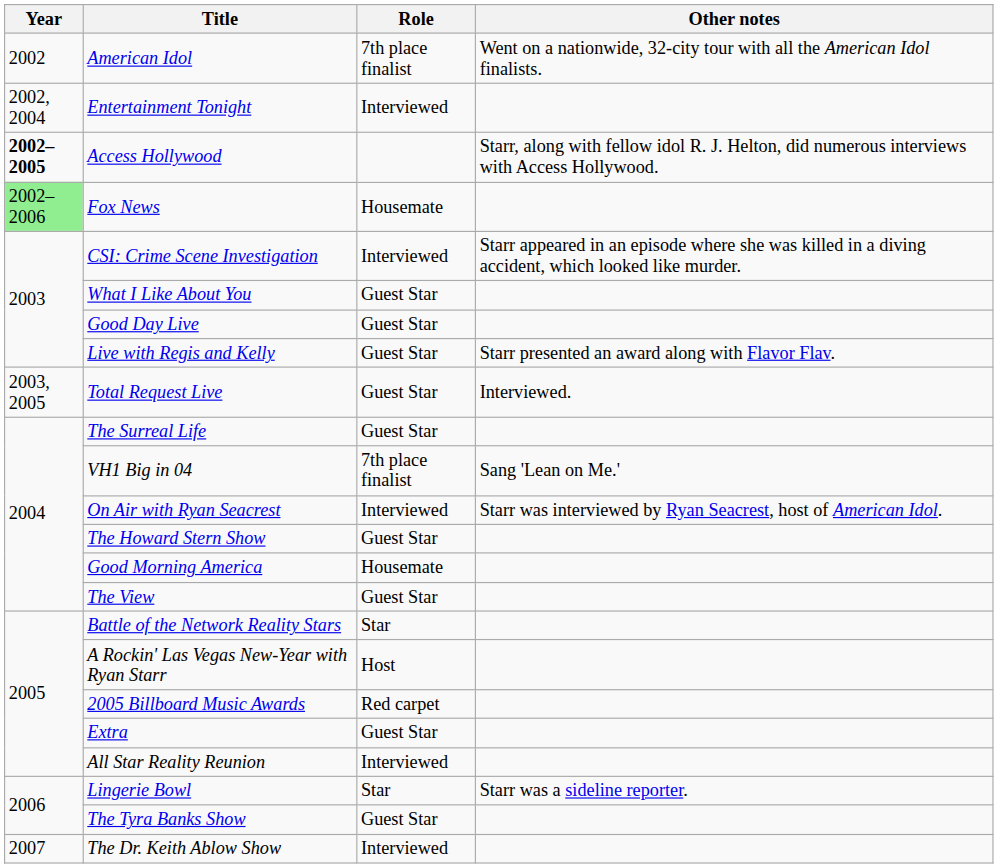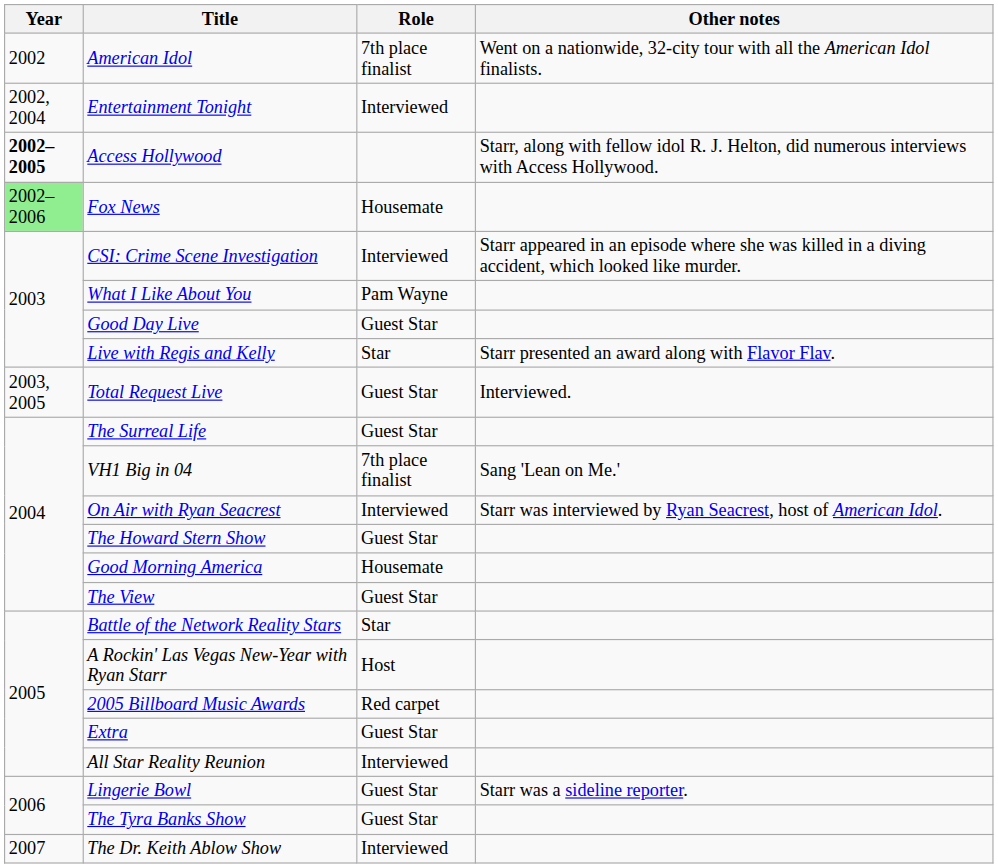 <table class="wikitable">
 <tr>
 <th>Year</th>
 <th>Title</th>
 <th>Role</th>
 <th>Other notes</th>
 </tr>
 <tr>
 <td>2002</td>
 <td><em><a href='#'>American Idol</a></em></td>
 <td>7th place finalist</td>
 <td>Went on a nationwide, 32-city tour with all the <em>American Idol</em> finalists.</td>
 </tr>
 <tr>
 <td>2002, 2004</td>
 <td><em><a href='#'>Entertainment Tonight</a></em></td>
 <td>Interviewed</td>
 <td></td>
 </tr>
 <tr>
 <td><strong>2002–2005</strong></td>
 <td><em><a href='#'>Access Hollywood</a></em></td>
 <td></td>
 <td>Starr, along with fellow idol R. J. Helton, did numerous interviews with Access Hollywood.</td>
 </tr>
 <tr>
 <td style="background: lightgreen;">2002–2006</td>
 <td><em><a href='#'>Fox News</a></em></td>
 <td>Housemate</td>
 <td></td>
 </tr>
 <tr>
 <td rowspan="4">2003</td>
 <td><em><a href='#'>CSI: Crime Scene Investigation</a></em></td>
 <td>Interviewed</td>
 <td>Starr appeared in an episode where she was killed in a diving accident, which looked like murder.</td>
 </tr>
 <tr>
 <td><em><a href='#'>What I Like About You</a></em></td>
-<td>Guest Star</td>
+<td>Pam Wayne</td>
 <td></td>
 </tr>
 <tr>
 <td><em><a href='#'>Good Day Live</a></em></td>
 <td>Guest Star</td>
 <td></td>
 </tr>
 <tr>
 <td><em><a href='#'>Live with Regis and Kelly</a></em></td>
-<td>Guest Star</td>
+<td>Star</td>
 <td>Starr presented an award along with <a href='#'>Flavor Flav</a>.</td>
 </tr>
 <tr>
 <td>2003, 2005</td>
 <td><em><a href='#'>Total Request Live</a></em></td>
 <td>Guest Star</td>
 <td>Interviewed.</td>
 </tr>
 <tr>
 <td rowspan="6">2004</td>
 <td><em><a href='#'>The Surreal Life</a></em></td>
 <td>Guest Star</td>
 <td></td>
 </tr>
 <tr>
 <td><em>VH1 Big in 04</em></td>
 <td>7th place finalist</td>
 <td>Sang 'Lean on Me.'</td>
 </tr>
 <tr>
 <td><em><a href='#'>On Air with Ryan Seacrest</a></em></td>
 <td>Interviewed</td>
 <td>Starr was interviewed by <a href='#'>Ryan Seacrest</a>, host of <em><a href='#'>American Idol</a></em>.</td>
 </tr>
 <tr>
 <td><em><a href='#'>The Howard Stern Show</a></em></td>
 <td>Guest Star</td>
 <td></td>
 </tr>
 <tr>
 <td><em><a href='#'>Good Morning America</a></em></td>
 <td>Housemate</td>
 <td></td>
 </tr>
 <tr>
 <td><em><a href='#'>The View</a></em></td>
 <td>Guest Star</td>
 <td></td>
 </tr>
 <tr>
 <td rowspan="5">2005</td>
 <td><em><a href='#'>Battle of the Network Reality Stars</a></em></td>
 <td>Star</td>
 <td></td>
 </tr>
 <tr>
 <td><em>A Rockin' Las Vegas New-Year with Ryan Starr</em></td>
 <td>Host</td>
 <td></td>
 </tr>
 <tr>
 <td><em><a href='#'>2005 Billboard Music Awards</a></em></td>
 <td>Red carpet</td>
 <td></td>
 </tr>
 <tr>
 <td><em><a href='#'>Extra</a></em></td>
 <td>Guest Star</td>
 <td></td>
 </tr>
 <tr>
 <td><em>All Star Reality Reunion</em></td>
 <td>Interviewed</td>
 <td></td>
 </tr>
 <tr>
 <td rowspan="2">2006</td>
 <td><em><a href='#'>Lingerie Bowl</a></em></td>
-<td>Star</td>
+<td>Guest Star</td>
 <td>Starr was a <a href='#'>sideline reporter</a>.</td>
 </tr>
 <tr>
 <td><em><a href='#'>The Tyra Banks Show</a></em></td>
 <td>Guest Star</td>
 <td></td>
 </tr>
 <tr>
 <td>2007</td>
 <td><em>The Dr. Keith Ablow Show</em></td>
 <td>Interviewed</td>
 <td></td>
 </tr>
 </table>
